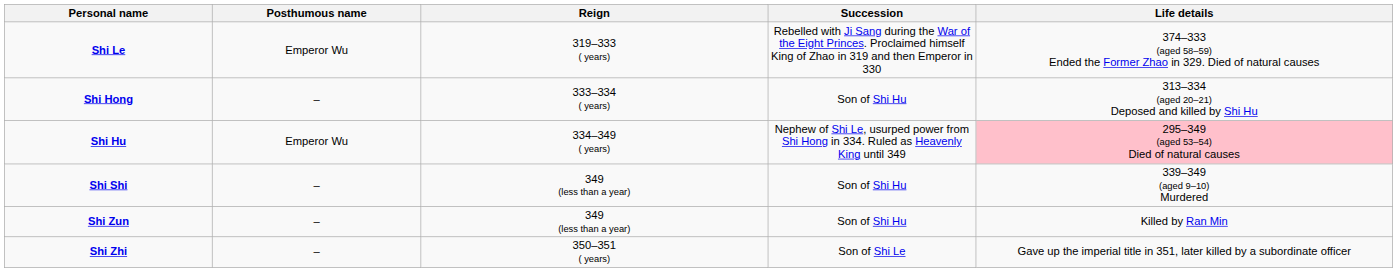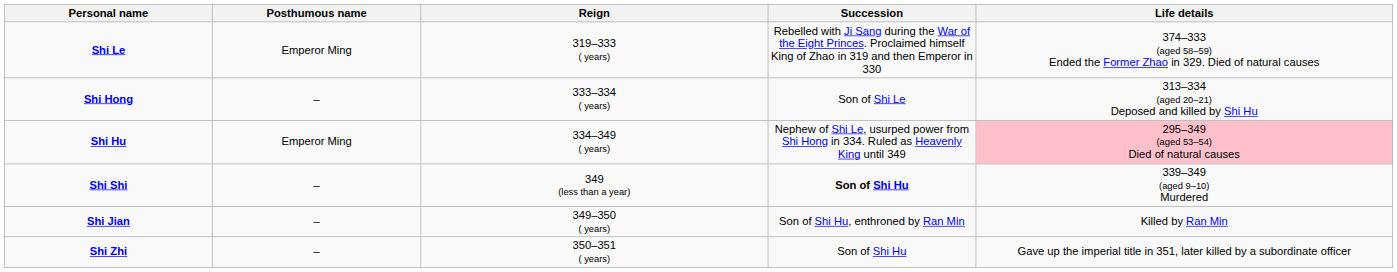 <table class="wikitable plainrowheaders" style="text-align:center; width:100%;">
 <tr>
 <th scope="col" width="15%">Personal name</th>
 <th scope="col" width="15%">Posthumous name</th>
 <th scope="col" width="25%">Reign</th>
 <th scope="col" width="15%">Succession</th>
 <th scope="col" width="30%">Life details</th>
 </tr>
 <tr>
 <td><strong><a href='#'>Shi Le</a></strong><br></td>
-<td>Emperor Wu<br></td>
+<td>Emperor Ming<br></td>
 <td>319–333<br><small>( years)</small><br><small></small></td>
 <td>Rebelled with <a href='#'>Ji Sang</a> during the <a href='#'>War of the Eight Princes</a>. Proclaimed himself King of Zhao in 319 and then Emperor in 330</td>
 <td>374–333<br><small>(aged 58–59)</small><br>Ended the <a href='#'>Former Zhao</a> in 329. Died of natural causes</td>
 </tr>
 <tr>
 <td><strong><a href='#'>Shi Hong</a></strong><br></td>
 <td>–</td>
 <td>333–334<br><small>( years)</small><br><small></small></td>
-<td>Son of <a href='#'>Shi Hu</a></td>
+<td>Son of <a href='#'>Shi Le</a></td>
 <td>313–334<br><small>(aged 20–21)</small><br>Deposed and killed by <a href='#'>Shi Hu</a></td>
 </tr>
 <tr>
 <td><strong><a href='#'>Shi Hu</a></strong><br></td>
-<td>Emperor Wu<br></td>
+<td>Emperor Ming<br></td>
 <td>334–349<br><small>( years)</small><br><small></small></td>
 <td>Nephew of <a href='#'>Shi Le</a>, usurped power from <a href='#'>Shi Hong</a> in 334. Ruled as <a href='#'>Heavenly King</a> until 349</td>
 <td style="background: pink;">295–349<br><small>(aged 53–54)</small><br>Died of natural causes</td>
 </tr>
 <tr>
 <td><strong><a href='#'>Shi Shi</a></strong><br></td>
 <td>–</td>
 <td>349<br><small>(less than a year)</small></td>
-<td>Son of <a href='#'>Shi Hu</a></td>
+<td><strong>Son of <a href='#'>Shi Hu</a></strong></td>
 <td>339–349<br><small>(aged 9–10)</small><br>Murdered</td>
 </tr>
 <tr>
-<td><strong><a href='#'>Shi Zun</a></strong><br></td>
+<td><strong><a href='#'>Shi Jian</a></strong><br></td>
 <td>–</td>
-<td>349<br><small>(less than a year)</small></td>
-<td>Son of <a href='#'>Shi Hu</a></td>
+<td>349–350<br><small>( years)</small><br><small></small></td>
+<td>Son of <a href='#'>Shi Hu</a>, enthroned by <a href='#'>Ran Min</a></td>
 <td>Killed by <a href='#'>Ran Min</a></td>
 </tr>
 <tr>
 <td><strong><a href='#'>Shi Zhi</a></strong><br></td>
 <td>–</td>
 <td>350–351<br><small>( years)</small><br><small></small></td>
-<td>Son of <a href='#'>Shi Le</a></td>
+<td>Son of <a href='#'>Shi Hu</a></td>
 <td>Gave up the imperial title in 351, later killed by a subordinate officer</td>
 </tr>
 </table>
